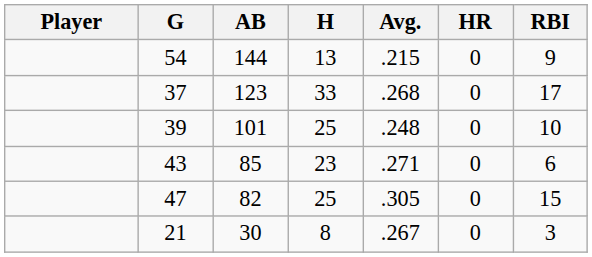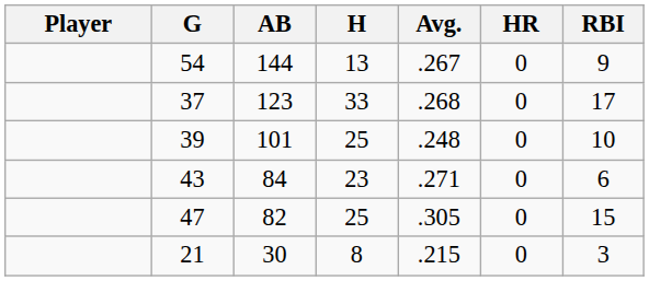 <table class="wikitable sortable">
 <tr>
 <th bgcolor="#DDDDFF" width="16%">Player</th>
 <th bgcolor="#DDDDFF" width="9%">G</th>
 <th bgcolor="#DDDDFF" width="9%">AB</th>
 <th bgcolor="#DDDDFF" width="9%">H</th>
 <th bgcolor="#DDDDFF" width="9%">Avg.</th>
 <th bgcolor="#DDDDFF" width="9%">HR</th>
 <th bgcolor="#DDDDFF" width="9%">RBI</th>
 </tr>
 <tr align="center">
 <td></td>
 <td>54</td>
 <td>144</td>
 <td>13</td>
-<td>.215</td>
+<td>.267</td>
 <td>0</td>
 <td>9</td>
 </tr>
 <tr align="center">
 <td></td>
 <td>37</td>
 <td>123</td>
 <td>33</td>
 <td>.268</td>
 <td>0</td>
 <td>17</td>
 </tr>
 <tr align="center">
 <td></td>
 <td>39</td>
 <td>101</td>
 <td>25</td>
 <td>.248</td>
 <td>0</td>
 <td>10</td>
 </tr>
 <tr align="center">
 <td></td>
 <td>43</td>
-<td>85</td>
+<td>84</td>
 <td>23</td>
 <td>.271</td>
 <td>0</td>
 <td>6</td>
 </tr>
 <tr align="center">
 <td></td>
 <td>47</td>
 <td>82</td>
 <td>25</td>
 <td>.305</td>
 <td>0</td>
 <td>15</td>
 </tr>
 <tr align="center">
 <td></td>
 <td>21</td>
 <td>30</td>
 <td>8</td>
-<td>.267</td>
+<td>.215</td>
 <td>0</td>
 <td>3</td>
 </tr>
 </table>
